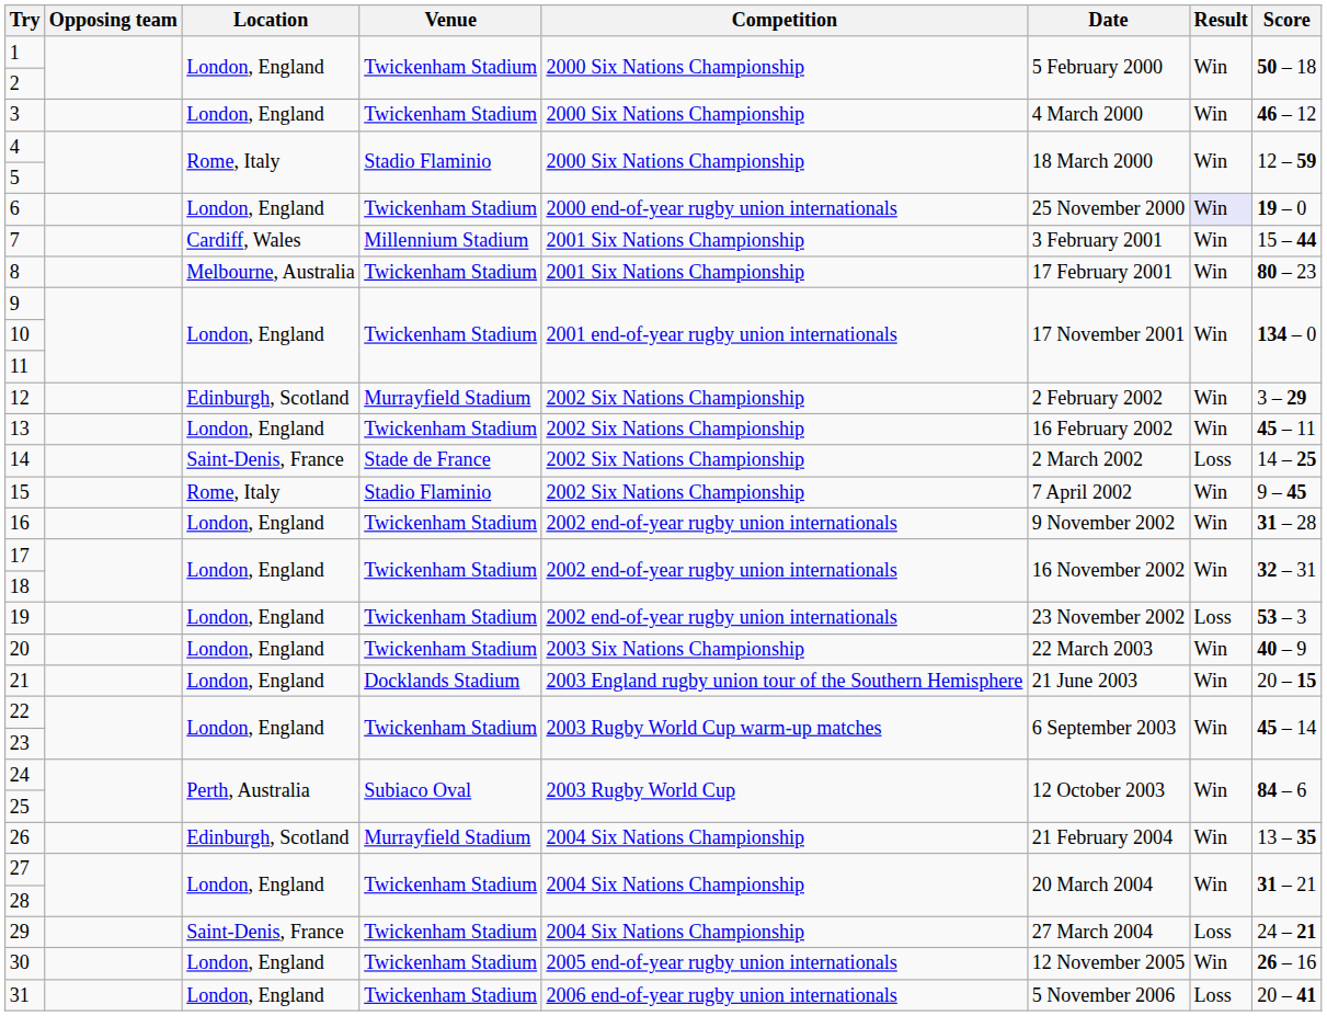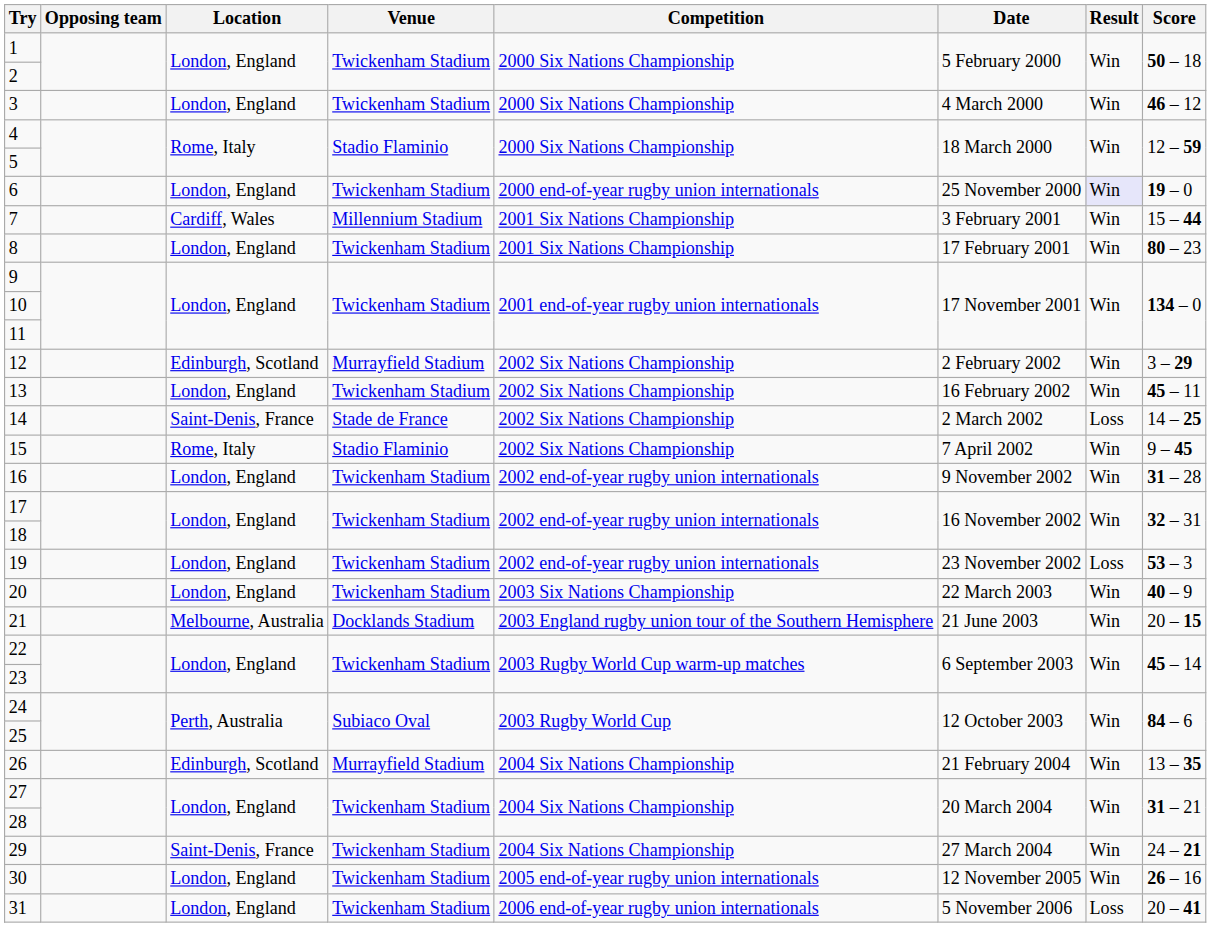 <table class="wikitable">
 <tr>
 <th>Try</th>
 <th>Opposing team</th>
 <th>Location</th>
 <th>Venue</th>
 <th>Competition</th>
 <th>Date</th>
 <th>Result</th>
 <th>Score</th>
 </tr>
 <tr>
 <td>1</td>
 <td rowspan="2"></td>
 <td rowspan="2"><a href='#'>London</a>, England</td>
 <td rowspan="2"><a href='#'>Twickenham Stadium</a></td>
 <td rowspan="2"><a href='#'>2000 Six Nations Championship</a></td>
 <td rowspan="2">5 February 2000</td>
 <td rowspan="2">Win</td>
 <td rowspan="2"><strong>50</strong> – 18</td>
 </tr>
 <tr>
 <td>2</td>
 </tr>
 <tr>
 <td>3</td>
 <td></td>
 <td><a href='#'>London</a>, England</td>
 <td><a href='#'>Twickenham Stadium</a></td>
 <td><a href='#'>2000 Six Nations Championship</a></td>
 <td>4 March 2000</td>
 <td>Win</td>
 <td><strong>46</strong> – 12</td>
 </tr>
 <tr>
 <td>4</td>
 <td rowspan="2"></td>
 <td rowspan="2"><a href='#'>Rome</a>, Italy</td>
 <td rowspan="2"><a href='#'>Stadio Flaminio</a></td>
 <td rowspan="2"><a href='#'>2000 Six Nations Championship</a></td>
 <td rowspan="2">18 March 2000</td>
 <td rowspan="2">Win</td>
 <td rowspan="2">12 – <strong>59</strong></td>
 </tr>
 <tr>
 <td>5</td>
 </tr>
 <tr>
 <td>6</td>
 <td></td>
 <td><a href='#'>London</a>, England</td>
 <td><a href='#'>Twickenham Stadium</a></td>
 <td><a href='#'>2000 end-of-year rugby union internationals</a></td>
 <td>25 November 2000</td>
 <td style="background: lavender;">Win</td>
 <td><strong>19</strong> – 0</td>
 </tr>
 <tr>
 <td>7</td>
 <td></td>
 <td><a href='#'>Cardiff</a>, Wales</td>
 <td><a href='#'>Millennium Stadium</a></td>
 <td><a href='#'>2001 Six Nations Championship</a></td>
 <td>3 February 2001</td>
 <td>Win</td>
 <td>15 – <strong>44</strong></td>
 </tr>
 <tr>
 <td>8</td>
 <td></td>
-<td><a href='#'>Melbourne</a>, Australia</td>
+<td><a href='#'>London</a>, England</td>
 <td><a href='#'>Twickenham Stadium</a></td>
 <td><a href='#'>2001 Six Nations Championship</a></td>
 <td>17 February 2001</td>
 <td>Win</td>
 <td><strong>80</strong> – 23</td>
 </tr>
 <tr>
 <td>9</td>
 <td rowspan="3"></td>
 <td rowspan="3"><a href='#'>London</a>, England</td>
 <td rowspan="3"><a href='#'>Twickenham Stadium</a></td>
 <td rowspan="3"><a href='#'>2001 end-of-year rugby union internationals</a></td>
 <td rowspan="3">17 November 2001</td>
 <td rowspan="3">Win</td>
 <td rowspan="3"><strong>134</strong> – 0</td>
 </tr>
 <tr>
 <td>10</td>
 </tr>
 <tr>
 <td>11</td>
 </tr>
 <tr>
 <td>12</td>
 <td></td>
 <td><a href='#'>Edinburgh</a>, Scotland</td>
 <td><a href='#'>Murrayfield Stadium</a></td>
 <td><a href='#'>2002 Six Nations Championship</a></td>
 <td>2 February 2002</td>
 <td>Win</td>
 <td>3 – <strong>29</strong></td>
 </tr>
 <tr>
 <td>13</td>
 <td></td>
 <td><a href='#'>London</a>, England</td>
 <td><a href='#'>Twickenham Stadium</a></td>
 <td><a href='#'>2002 Six Nations Championship</a></td>
 <td>16 February 2002</td>
 <td>Win</td>
 <td><strong>45</strong> – 11</td>
 </tr>
 <tr>
 <td>14</td>
 <td></td>
 <td><a href='#'>Saint-Denis</a>, France</td>
 <td><a href='#'>Stade de France</a></td>
 <td><a href='#'>2002 Six Nations Championship</a></td>
 <td>2 March 2002</td>
 <td>Loss</td>
 <td>14 – <strong>25</strong></td>
 </tr>
 <tr>
 <td>15</td>
 <td></td>
 <td><a href='#'>Rome</a>, Italy</td>
 <td><a href='#'>Stadio Flaminio</a></td>
 <td><a href='#'>2002 Six Nations Championship</a></td>
 <td>7 April 2002</td>
 <td>Win</td>
 <td>9 – <strong>45</strong></td>
 </tr>
 <tr>
 <td>16</td>
 <td></td>
 <td><a href='#'>London</a>, England</td>
 <td><a href='#'>Twickenham Stadium</a></td>
 <td><a href='#'>2002 end-of-year rugby union internationals</a></td>
 <td>9 November 2002</td>
 <td>Win</td>
 <td><strong>31</strong> – 28</td>
 </tr>
 <tr>
 <td>17</td>
 <td rowspan="2"></td>
 <td rowspan="2"><a href='#'>London</a>, England</td>
 <td rowspan="2"><a href='#'>Twickenham Stadium</a></td>
 <td rowspan="2"><a href='#'>2002 end-of-year rugby union internationals</a></td>
 <td rowspan="2">16 November 2002</td>
 <td rowspan="2">Win</td>
 <td rowspan="2"><strong>32</strong> – 31</td>
 </tr>
 <tr>
 <td>18</td>
 </tr>
 <tr>
 <td>19</td>
 <td></td>
 <td><a href='#'>London</a>, England</td>
 <td><a href='#'>Twickenham Stadium</a></td>
 <td><a href='#'>2002 end-of-year rugby union internationals</a></td>
 <td>23 November 2002</td>
 <td>Loss</td>
 <td><strong>53</strong> – 3</td>
 </tr>
 <tr>
 <td>20</td>
 <td></td>
 <td><a href='#'>London</a>, England</td>
 <td><a href='#'>Twickenham Stadium</a></td>
 <td><a href='#'>2003 Six Nations Championship</a></td>
 <td>22 March 2003</td>
 <td>Win</td>
 <td><strong>40</strong> – 9</td>
 </tr>
 <tr>
 <td>21</td>
 <td></td>
-<td><a href='#'>London</a>, England</td>
+<td><a href='#'>Melbourne</a>, Australia</td>
 <td><a href='#'>Docklands Stadium</a></td>
 <td><a href='#'>2003 England rugby union tour of the Southern Hemisphere</a></td>
 <td>21 June 2003</td>
 <td>Win</td>
 <td>20 – <strong>15</strong></td>
 </tr>
 <tr>
 <td>22</td>
 <td rowspan="2"></td>
 <td rowspan="2"><a href='#'>London</a>, England</td>
 <td rowspan="2"><a href='#'>Twickenham Stadium</a></td>
 <td rowspan="2"><a href='#'>2003 Rugby World Cup warm-up matches</a></td>
 <td rowspan="2">6 September 2003</td>
 <td rowspan="2">Win</td>
 <td rowspan="2"><strong>45</strong> – 14</td>
 </tr>
 <tr>
 <td>23</td>
 </tr>
 <tr>
 <td>24</td>
 <td rowspan="2"></td>
 <td rowspan="2"><a href='#'>Perth</a>, Australia</td>
 <td rowspan="2"><a href='#'>Subiaco Oval</a></td>
 <td rowspan="2"><a href='#'>2003 Rugby World Cup</a></td>
 <td rowspan="2">12 October 2003</td>
 <td rowspan="2">Win</td>
 <td rowspan="2"><strong>84</strong> – 6</td>
 </tr>
 <tr>
 <td>25</td>
 </tr>
 <tr>
 <td>26</td>
 <td></td>
 <td><a href='#'>Edinburgh</a>, Scotland</td>
 <td><a href='#'>Murrayfield Stadium</a></td>
 <td><a href='#'>2004 Six Nations Championship</a></td>
 <td>21 February 2004</td>
 <td>Win</td>
 <td>13 – <strong>35</strong></td>
 </tr>
 <tr>
 <td>27</td>
 <td rowspan="2"></td>
 <td rowspan="2"><a href='#'>London</a>, England</td>
 <td rowspan="2"><a href='#'>Twickenham Stadium</a></td>
 <td rowspan="2"><a href='#'>2004 Six Nations Championship</a></td>
 <td rowspan="2">20 March 2004</td>
 <td rowspan="2">Win</td>
 <td rowspan="2"><strong>31</strong> – 21</td>
 </tr>
 <tr>
 <td>28</td>
 </tr>
 <tr>
 <td>29</td>
 <td></td>
 <td><a href='#'>Saint-Denis</a>, France</td>
 <td><a href='#'>Twickenham Stadium</a></td>
 <td><a href='#'>2004 Six Nations Championship</a></td>
 <td>27 March 2004</td>
-<td>Loss</td>
+<td>Win</td>
 <td>24 – <strong>21</strong></td>
 </tr>
 <tr>
 <td>30</td>
 <td></td>
 <td><a href='#'>London</a>, England</td>
 <td><a href='#'>Twickenham Stadium</a></td>
 <td><a href='#'>2005 end-of-year rugby union internationals</a></td>
 <td>12 November 2005</td>
 <td>Win</td>
 <td><strong>26</strong> – 16</td>
 </tr>
 <tr>
 <td>31</td>
 <td></td>
 <td><a href='#'>London</a>, England</td>
 <td><a href='#'>Twickenham Stadium</a></td>
 <td><a href='#'>2006 end-of-year rugby union internationals</a></td>
 <td>5 November 2006</td>
 <td>Loss</td>
 <td>20 – <strong>41</strong></td>
 </tr>
 </table>
